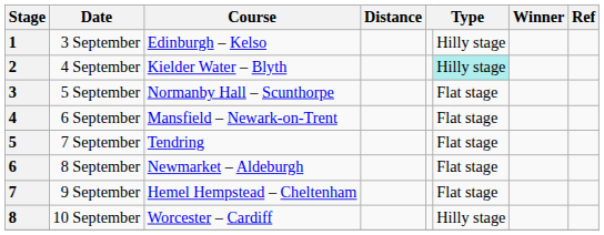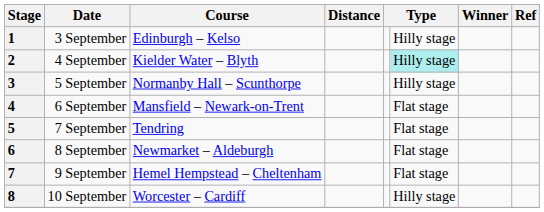 <table class="wikitable">
 <tr>
 <th>Stage</th>
 <th>Date</th>
 <th>Course</th>
 <th>Distance</th>
 <th colspan="2">Type</th>
 <th>Winner</th>
 <th>Ref</th>
 </tr>
 <tr>
 <th style="text-align:left">1</th>
 <td align=right>3 September</td>
 <td><a href='#'>Edinburgh</a> – <a href='#'>Kelso</a></td>
 <td style="text-align:center;"></td>
 <td></td>
 <td>Hilly stage</td>
 <td></td>
 <td></td>
 </tr>
 <tr>
 <th style="text-align:left">2</th>
 <td align=right>4 September</td>
 <td><a href='#'>Kielder Water</a> – <a href='#'>Blyth</a></td>
 <td style="text-align:center;"></td>
 <td></td>
 <td style="background: paleturquoise;">Hilly stage</td>
 <td></td>
 <td></td>
 </tr>
 <tr>
 <th style="text-align:left">3</th>
 <td align=right>5 September</td>
 <td><a href='#'>Normanby Hall</a> – <a href='#'>Scunthorpe</a></td>
 <td style="text-align:center;"></td>
 <td></td>
-<td>Flat stage</td>
+<td>Hilly stage</td>
 <td></td>
 <td></td>
 </tr>
 <tr>
 <th style="text-align:left">4</th>
 <td align=right>6 September</td>
 <td><a href='#'>Mansfield</a> – <a href='#'>Newark-on-Trent</a></td>
 <td style="text-align:center;"></td>
 <td></td>
 <td>Flat stage</td>
 <td></td>
 <td></td>
 </tr>
 <tr>
 <th style="text-align:left">5</th>
 <td align=right>7 September</td>
 <td><a href='#'>Tendring</a></td>
 <td style="text-align:center;"></td>
 <td></td>
 <td>Flat stage</td>
 <td></td>
 <td></td>
 </tr>
 <tr>
 <th style="text-align:left">6</th>
 <td align=right>8 September</td>
 <td><a href='#'>Newmarket</a> – <a href='#'>Aldeburgh</a></td>
 <td style="text-align:center;"></td>
 <td></td>
 <td>Flat stage</td>
 <td></td>
 <td></td>
 </tr>
 <tr>
 <th style="text-align:left">7</th>
 <td align=right>9 September</td>
 <td><a href='#'>Hemel Hempstead</a> – <a href='#'>Cheltenham</a></td>
 <td style="text-align:center;"></td>
 <td></td>
 <td>Flat stage</td>
 <td></td>
 <td></td>
 </tr>
 <tr>
 <th style="text-align:left">8</th>
 <td align=right>10 September</td>
 <td><a href='#'>Worcester</a> – <a href='#'>Cardiff</a></td>
 <td style="text-align:center;"></td>
 <td></td>
 <td>Hilly stage</td>
 <td></td>
 <td></td>
 </tr>
 <tr>
 </tr>
 </table>
